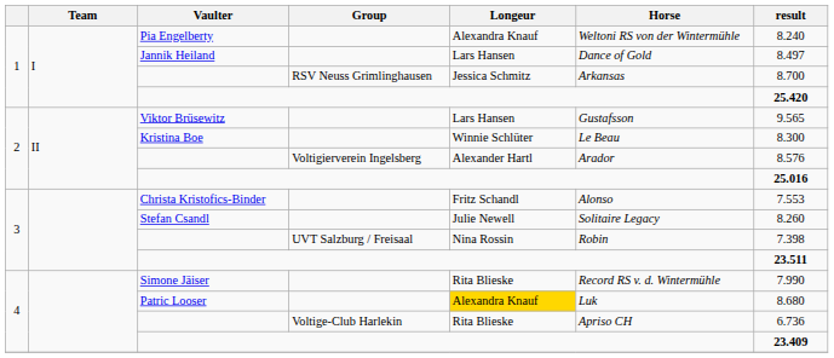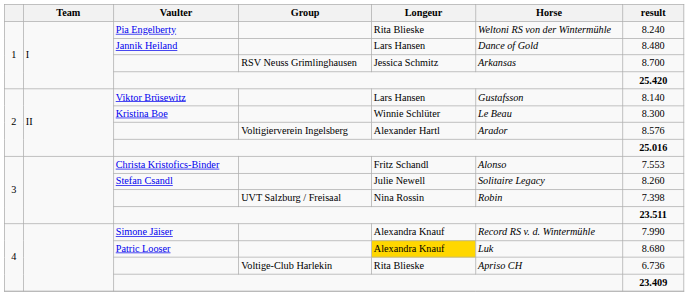 <table class="wikitable" style="font-size: 90%">
 <tr>
 <th width=20></th>
 <th width=120>Team</th>
 <th width=170>Vaulter</th>
 <th width=180>Group</th>
 <th width=140>Longeur</th>
 <th width=200>Horse</th>
 <th width=80>result</th>
 </tr>
 <tr>
 <td rowspan=4 align=center>1</td>
 <td rowspan=4> I</td>
 <td><a href='#'>Pia Engelberty</a></td>
 <td></td>
-<td>Alexandra Knauf</td>
+<td>Rita Blieske</td>
 <td><em>Weltoni RS von der Wintermühle</em></td>
 <td align=center>8.240</td>
 </tr>
 <tr>
 <td><a href='#'>Jannik Heiland</a></td>
 <td></td>
 <td>Lars Hansen</td>
 <td><em>Dance of Gold</em></td>
-<td align=center>8.497</td>
+<td align=center>8.480</td>
 </tr>
 <tr>
 <td></td>
 <td>RSV Neuss Grimlinghausen</td>
 <td>Jessica Schmitz</td>
 <td><em>Arkansas</em></td>
 <td align=center>8.700</td>
 </tr>
 <tr>
 <td colspan=4></td>
 <td align=center><strong>25.420</strong></td>
 </tr>
 <tr>
 <td rowspan=4 align=center>2</td>
 <td rowspan=4> II</td>
 <td><a href='#'>Viktor Brüsewitz</a></td>
 <td></td>
 <td>Lars Hansen</td>
 <td><em>Gustafsson</em></td>
-<td align=center>9.565</td>
+<td align=center>8.140</td>
 </tr>
 <tr>
 <td><a href='#'>Kristina Boe</a></td>
 <td></td>
 <td>Winnie Schlüter</td>
 <td><em>Le Beau</em></td>
 <td align=center>8.300</td>
 </tr>
 <tr>
 <td></td>
 <td>Voltigierverein Ingelsberg</td>
 <td>Alexander Hartl</td>
 <td><em>Arador</em></td>
 <td align=center>8.576</td>
 </tr>
 <tr>
 <td colspan=4></td>
 <td align=center><strong>25.016</strong></td>
 </tr>
 <tr>
 <td rowspan=4 align=center>3</td>
 <td rowspan=4></td>
 <td><a href='#'>Christa Kristofics-Binder</a></td>
 <td></td>
 <td>Fritz Schandl</td>
 <td><em>Alonso</em></td>
 <td align=center>7.553</td>
 </tr>
 <tr>
 <td><a href='#'>Stefan Csandl</a></td>
 <td></td>
 <td>Julie Newell</td>
 <td><em>Solitaire Legacy</em></td>
 <td align=center>8.260</td>
 </tr>
 <tr>
 <td></td>
 <td>UVT Salzburg / Freisaal</td>
 <td>Nina Rossin</td>
 <td><em>Robin</em></td>
 <td align=center>7.398</td>
 </tr>
 <tr>
 <td colspan=4></td>
 <td align=center><strong>23.511</strong></td>
 </tr>
 <tr>
 <td rowspan=4 align=center>4</td>
 <td rowspan=4></td>
 <td><a href='#'>Simone Jäiser</a></td>
 <td></td>
-<td>Rita Blieske</td>
+<td>Alexandra Knauf</td>
 <td><em>Record RS v. d. Wintermühle</em></td>
 <td align=center>7.990</td>
 </tr>
 <tr>
 <td><a href='#'>Patric Looser</a></td>
 <td></td>
 <td style="background: gold;">Alexandra Knauf</td>
 <td><em>Luk</em></td>
 <td align=center>8.680</td>
 </tr>
 <tr>
 <td></td>
 <td>Voltige-Club Harlekin</td>
 <td>Rita Blieske</td>
 <td><em>Apriso CH</em></td>
 <td align=center>6.736</td>
 </tr>
 <tr>
 <td colspan=4></td>
 <td align=center><strong>23.409</strong></td>
 </tr>
 <tr>
 </tr>
 </table>
